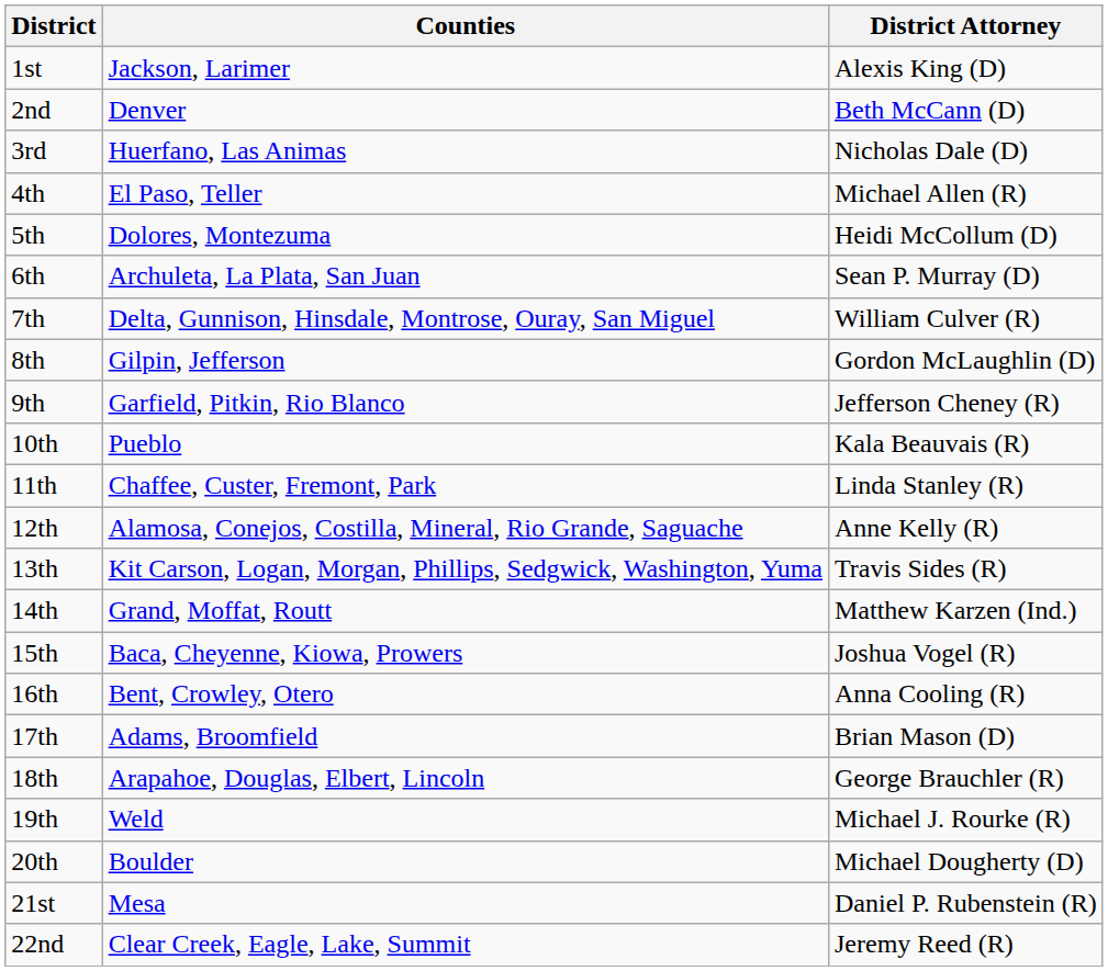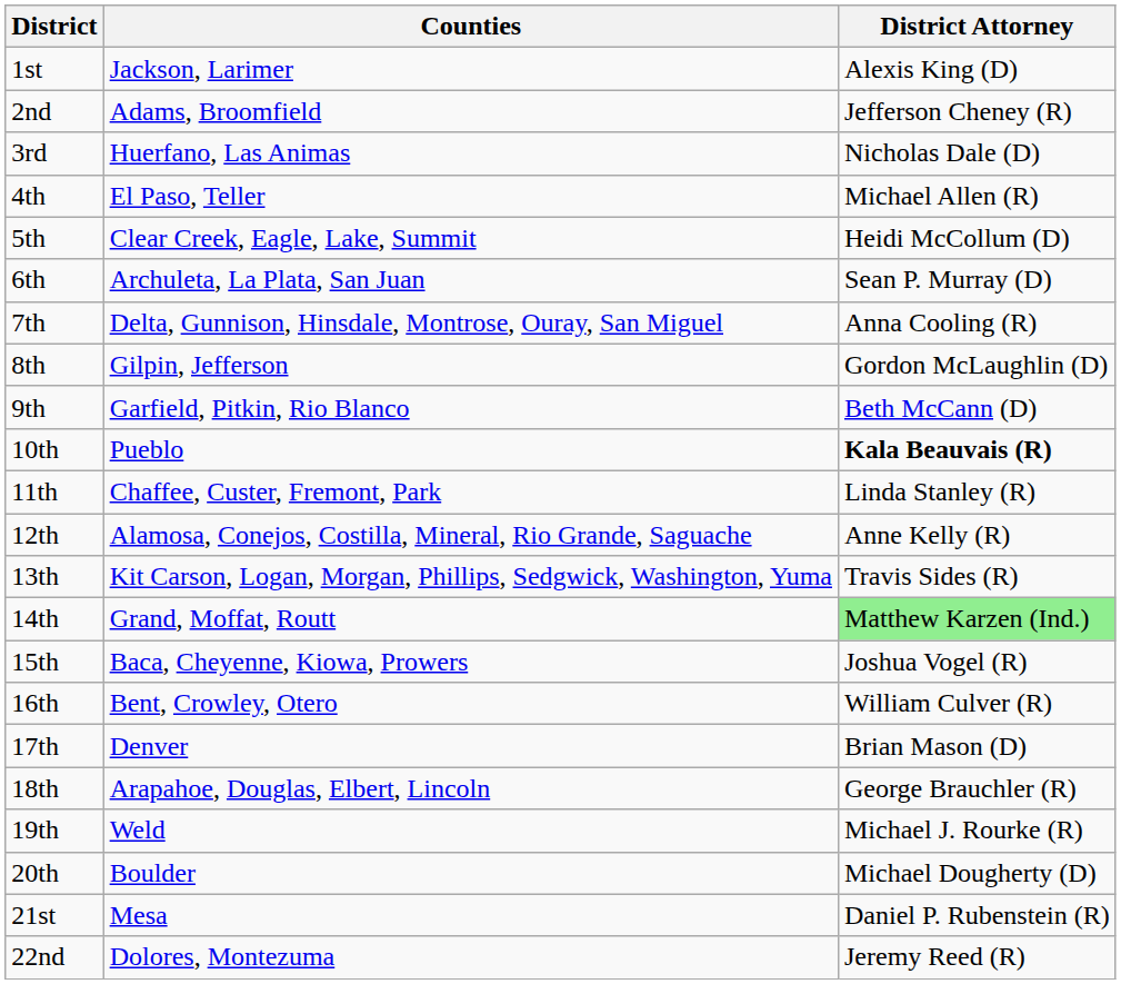 <table class="wikitable">
 <tr>
 <th>District</th>
 <th>Counties</th>
 <th>District Attorney</th>
 </tr>
 <tr>
 <td>1st</td>
 <td><a href='#'>Jackson</a>, <a href='#'>Larimer</a></td>
 <td>Alexis King (D)</td>
 </tr>
 <tr>
 <td>2nd</td>
-<td><a href='#'>Denver</a></td>
-<td><a href='#'>Beth McCann</a> (D)</td>
+<td><a href='#'>Adams</a>, <a href='#'>Broomfield</a></td>
+<td>Jefferson Cheney (R)</td>
 </tr>
 <tr>
 <td>3rd</td>
 <td><a href='#'>Huerfano</a>, <a href='#'>Las Animas</a></td>
 <td>Nicholas Dale (D)</td>
 </tr>
 <tr>
 <td>4th</td>
 <td><a href='#'>El Paso</a>, <a href='#'>Teller</a></td>
 <td>Michael Allen (R)</td>
 </tr>
 <tr>
 <td>5th</td>
-<td><a href='#'>Dolores</a>, <a href='#'>Montezuma</a></td>
+<td><a href='#'>Clear Creek</a>, <a href='#'>Eagle</a>, <a href='#'>Lake</a>, <a href='#'>Summit</a></td>
 <td>Heidi McCollum (D)</td>
 </tr>
 <tr>
 <td>6th</td>
 <td><a href='#'>Archuleta</a>, <a href='#'>La Plata</a>, <a href='#'>San Juan</a></td>
 <td>Sean P. Murray (D)</td>
 </tr>
 <tr>
 <td>7th</td>
 <td><a href='#'>Delta</a>, <a href='#'>Gunnison</a>, <a href='#'>Hinsdale</a>, <a href='#'>Montrose</a>, <a href='#'>Ouray</a>, <a href='#'>San Miguel</a></td>
-<td>William Culver (R)</td>
+<td>Anna Cooling (R)</td>
 </tr>
 <tr>
 <td>8th</td>
 <td><a href='#'>Gilpin</a>, <a href='#'>Jefferson</a></td>
 <td>Gordon McLaughlin (D)</td>
 </tr>
 <tr>
 <td>9th</td>
 <td><a href='#'>Garfield</a>, <a href='#'>Pitkin</a>, <a href='#'>Rio Blanco</a></td>
-<td>Jefferson Cheney (R)</td>
+<td><a href='#'>Beth McCann</a> (D)</td>
 </tr>
 <tr>
 <td>10th</td>
 <td><a href='#'>Pueblo</a></td>
-<td>Kala Beauvais (R)</td>
+<td><strong>Kala Beauvais (R)</strong></td>
 </tr>
 <tr>
 <td>11th</td>
 <td><a href='#'>Chaffee</a>, <a href='#'>Custer</a>, <a href='#'>Fremont</a>, <a href='#'>Park</a></td>
 <td>Linda Stanley (R)</td>
 </tr>
 <tr>
 <td>12th</td>
 <td><a href='#'>Alamosa</a>, <a href='#'>Conejos</a>, <a href='#'>Costilla</a>, <a href='#'>Mineral</a>, <a href='#'>Rio Grande</a>, <a href='#'>Saguache</a></td>
 <td>Anne Kelly (R)</td>
 </tr>
 <tr>
 <td>13th</td>
 <td><a href='#'>Kit Carson</a>, <a href='#'>Logan</a>, <a href='#'>Morgan</a>, <a href='#'>Phillips</a>, <a href='#'>Sedgwick</a>, <a href='#'>Washington</a>, <a href='#'>Yuma</a></td>
 <td>Travis Sides (R)</td>
 </tr>
 <tr>
 <td>14th</td>
 <td><a href='#'>Grand</a>, <a href='#'>Moffat</a>, <a href='#'>Routt</a></td>
-<td>Matthew Karzen (Ind.)</td>
+<td style="background: lightgreen;">Matthew Karzen (Ind.)</td>
 </tr>
 <tr>
 <td>15th</td>
 <td><a href='#'>Baca</a>, <a href='#'>Cheyenne</a>, <a href='#'>Kiowa</a>, <a href='#'>Prowers</a></td>
 <td>Joshua Vogel (R)</td>
 </tr>
 <tr>
 <td>16th</td>
 <td><a href='#'>Bent</a>, <a href='#'>Crowley</a>, <a href='#'>Otero</a></td>
-<td>Anna Cooling (R)</td>
+<td>William Culver (R)</td>
 </tr>
 <tr>
 <td>17th</td>
-<td><a href='#'>Adams</a>, <a href='#'>Broomfield</a></td>
+<td><a href='#'>Denver</a></td>
 <td>Brian Mason (D)</td>
 </tr>
 <tr>
 <td>18th</td>
 <td><a href='#'>Arapahoe</a>, <a href='#'>Douglas</a>, <a href='#'>Elbert</a>, <a href='#'>Lincoln</a></td>
 <td>George Brauchler (R)</td>
 </tr>
 <tr>
 <td>19th</td>
 <td><a href='#'>Weld</a></td>
 <td>Michael J. Rourke (R)</td>
 </tr>
 <tr>
 <td>20th</td>
 <td><a href='#'>Boulder</a></td>
 <td>Michael Dougherty (D)</td>
 </tr>
 <tr>
 <td>21st</td>
 <td><a href='#'>Mesa</a></td>
 <td>Daniel P. Rubenstein (R)</td>
 </tr>
 <tr>
 <td>22nd</td>
-<td><a href='#'>Clear Creek</a>, <a href='#'>Eagle</a>, <a href='#'>Lake</a>, <a href='#'>Summit</a></td>
+<td><a href='#'>Dolores</a>, <a href='#'>Montezuma</a></td>
 <td>Jeremy Reed (R)</td>
 </tr>
 </table>
